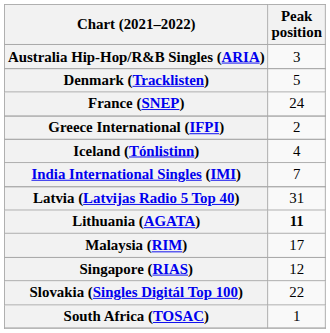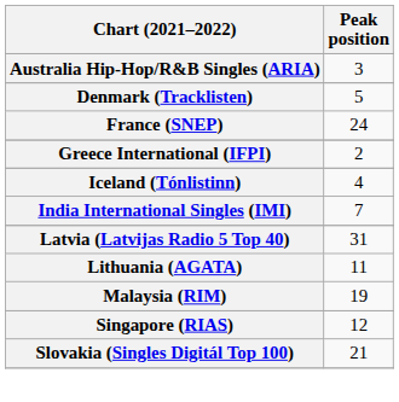 <table class="wikitable sortable plainrowheaders" style="text-align:center">
 <tr>
 <th scope="col">Chart (2021–2022)</th>
 <th scope="col">Peak<br>position</th>
 </tr>
 <tr>
 </tr>
 <tr>
 <th scope="row">Australia Hip-Hop/R&B Singles (<a href='#'>ARIA</a>)</th>
 <td>3</td>
 </tr>
 <tr>
 </tr>
 <tr>
 </tr>
 <tr>
 </tr>
 <tr>
 <th scope="row">Denmark (<a href='#'>Tracklisten</a>)</th>
 <td>5</td>
 </tr>
 <tr>
 <th scope="row">France (<a href='#'>SNEP</a>)</th>
 <td>24</td>
 </tr>
 <tr>
 </tr>
 <tr>
 </tr>
 <tr>
 <th scope="row">Greece International (<a href='#'>IFPI</a>)</th>
 <td>2</td>
 </tr>
 <tr>
 </tr>
 <tr>
 </tr>
 <tr>
 <th scope="row">Iceland (<a href='#'>Tónlistinn</a>)</th>
 <td>4</td>
 </tr>
 <tr>
 <th scope="row"><a href='#'>India International Singles</a> (<a href='#'>IMI</a>)</th>
 <td>7</td>
 </tr>
 <tr>
 </tr>
 <tr>
 </tr>
 <tr>
 <th scope="row">Latvia (<a href='#'>Latvijas Radio 5 Top 40</a>)</th>
 <td>31</td>
 </tr>
 <tr>
 <th scope="row">Lithuania (<a href='#'>AGATA</a>)</th>
-<td><strong>11</strong></td>
+<td>11</td>
 </tr>
 <tr>
 <th scope="row">Malaysia (<a href='#'>RIM</a>)</th>
-<td>17</td>
+<td>19</td>
 </tr>
 <tr>
 </tr>
 <tr>
 </tr>
 <tr>
 </tr>
 <tr>
 </tr>
 <tr>
 <th scope="row">Singapore (<a href='#'>RIAS</a>)</th>
 <td>12</td>
 </tr>
 <tr>
 <th scope="row">Slovakia (<a href='#'>Singles Digitál Top 100</a>)</th>
-<td>22</td>
-</tr>
-<tr>
-<th scope="row">South Africa (<a href='#'>TOSAC</a>)</th>
-<td>1</td>
+<td>21</td>
 </tr>
 <tr>
 </tr>
 <tr>
 </tr>
 <tr>
 </tr>
 <tr>
 </tr>
 <tr>
 </tr>
 <tr>
 </tr>
 <tr>
 </tr>
 <tr>
 </tr>
 </table>
